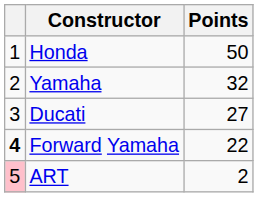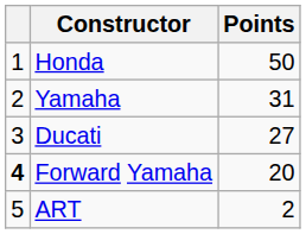 <table class="wikitable" style="font-size: 95%;">
 <tr>
 <th></th>
 <th>Constructor</th>
 <th>Points</th>
 </tr>
 <tr>
 <td align=center>1</td>
 <td> <a href='#'>Honda</a></td>
 <td align=right>50</td>
 </tr>
 <tr>
 <td align=center>2</td>
 <td> <a href='#'>Yamaha</a></td>
-<td align=right>32</td>
+<td align=right>31</td>
 </tr>
 <tr>
 <td align=center>3</td>
 <td> <a href='#'>Ducati</a></td>
 <td align=right>27</td>
 </tr>
 <tr>
 <td align=center><strong>4</strong></td>
 <td> <a href='#'>Forward</a> <a href='#'>Yamaha</a></td>
-<td align=right>22</td>
+<td align=right>20</td>
 </tr>
 <tr>
-<td align=center style="background: pink;">5</td>
+<td align=center>5</td>
 <td> <a href='#'>ART</a></td>
 <td align=right>2</td>
 </tr>
 </table>
